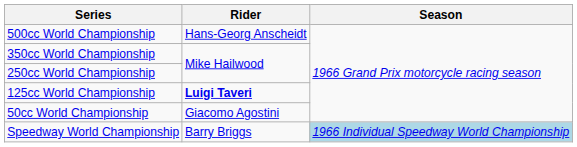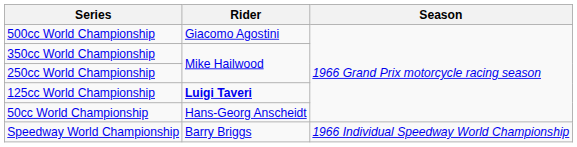 <table class="wikitable" style="font-size: 87%;">
 <tr>
 <th>Series</th>
 <th>Rider</th>
 <th>Season</th>
 </tr>
 <tr>
 <td><a href='#'>500cc World Championship</a></td>
-<td> <a href='#'>Hans-Georg Anscheidt</a></td>
+<td> <a href='#'>Giacomo Agostini</a></td>
 <td rowspan=5><em><a href='#'>1966 Grand Prix motorcycle racing season</a></em></td>
 </tr>
 <tr>
 <td><a href='#'>350cc World Championship</a></td>
 <td rowspan=2> <a href='#'>Mike Hailwood</a></td>
 </tr>
 <tr>
 <td><a href='#'>250cc World Championship</a></td>
 </tr>
 <tr>
 <td><a href='#'>125cc World Championship</a></td>
 <td><strong> <a href='#'>Luigi Taveri</a></strong></td>
 </tr>
 <tr>
 <td><a href='#'>50cc World Championship</a></td>
-<td> <a href='#'>Giacomo Agostini</a></td>
+<td> <a href='#'>Hans-Georg Anscheidt</a></td>
 </tr>
 <tr>
 <td><a href='#'>Speedway World Championship</a></td>
 <td> <a href='#'>Barry Briggs</a></td>
-<td style="background: lightblue;"><em><a href='#'>1966 Individual Speedway World Championship</a></em></td>
+<td><em><a href='#'>1966 Individual Speedway World Championship</a></em></td>
 </tr>
 </table>
